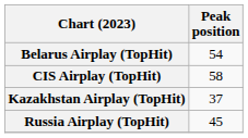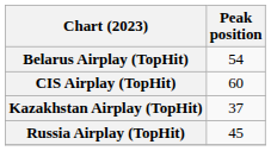 <table class="wikitable sortable plainrowheaders" style="text-align:center">
 <tr>
 <th scope="col">Chart (2023)</th>
 <th scope="col">Peak<br>position</th>
 </tr>
 <tr>
 <th scope="row">Belarus Airplay (TopHit)</th>
 <td>54</td>
 </tr>
 <tr>
 <th scope="row">CIS Airplay (TopHit)</th>
-<td>58</td>
+<td>60</td>
 </tr>
 <tr>
 <th scope="row">Kazakhstan Airplay (TopHit)</th>
 <td>37</td>
 </tr>
 <tr>
 <th scope="row">Russia Airplay (TopHit)</th>
 <td>45</td>
 </tr>
 <tr>
 </tr>
 </table>
